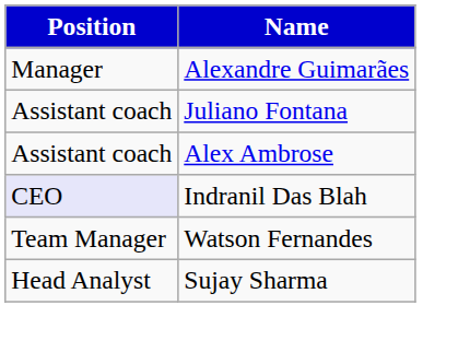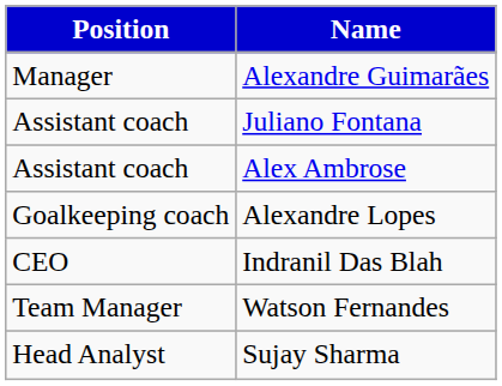 <table class="wikitable" style="text-align:left; font-size:95%">
 <tr>
 <th style="background:#0000CD; color:white; text-align:center">Position</th>
 <th style="background:#0000CD; color:white; text-align:center">Name</th>
 </tr>
 <tr>
 </tr>
 <tr>
 <td>Manager</td>
 <td> <a href='#'>Alexandre Guimarães</a></td>
 </tr>
 <tr>
 <td>Assistant coach</td>
 <td> <a href='#'>Juliano Fontana</a></td>
 </tr>
 <tr>
 <td>Assistant coach</td>
 <td> <a href='#'>Alex Ambrose</a></td>
 </tr>
 <tr>
-<td style="background: lavender;">CEO</td>
+<td>Goalkeeping coach</td>
+<td> Alexandre Lopes</td>
+</tr>
+<tr>
+<td>CEO</td>
 <td> Indranil Das Blah</td>
 </tr>
 <tr>
 <td>Team Manager</td>
 <td> Watson Fernandes</td>
 </tr>
 <tr>
 <td>Head Analyst</td>
 <td> Sujay Sharma</td>
 </tr>
 </table>
